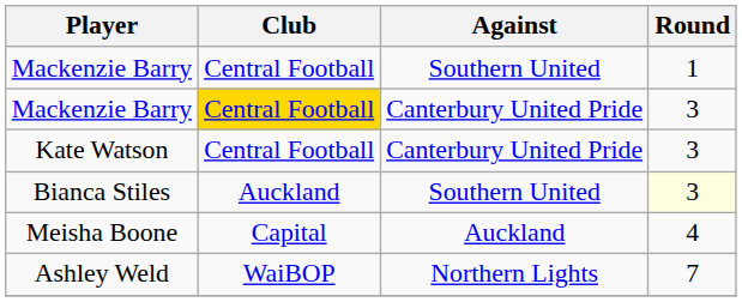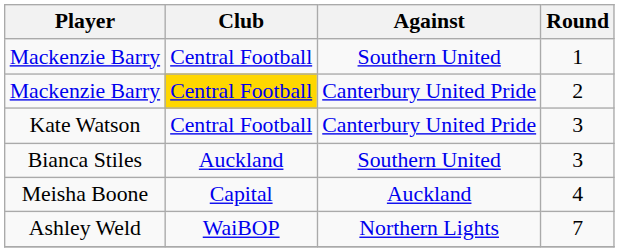 <table class="wikitable" style="text-align:center;">
 <tr>
 <th>Player</th>
 <th>Club</th>
 <th>Against</th>
 <th>Round</th>
 </tr>
 <tr>
 <td><a href='#'>Mackenzie Barry</a></td>
 <td><a href='#'>Central Football</a></td>
 <td><a href='#'>Southern United</a></td>
 <td>1</td>
 </tr>
 <tr>
 <td><a href='#'>Mackenzie Barry</a></td>
 <td style="background: gold;"><a href='#'>Central Football</a></td>
 <td><a href='#'>Canterbury United Pride</a></td>
-<td>3</td>
+<td>2</td>
 </tr>
 <tr>
 <td>Kate Watson</td>
 <td><a href='#'>Central Football</a></td>
 <td><a href='#'>Canterbury United Pride</a></td>
 <td>3</td>
 </tr>
 <tr>
 <td>Bianca Stiles</td>
 <td><a href='#'>Auckland</a></td>
 <td><a href='#'>Southern United</a></td>
-<td style="background: lightyellow;">3</td>
+<td>3</td>
 </tr>
 <tr>
 <td>Meisha Boone</td>
 <td><a href='#'>Capital</a></td>
 <td><a href='#'>Auckland</a></td>
 <td>4</td>
 </tr>
 <tr>
 <td>Ashley Weld</td>
 <td><a href='#'>WaiBOP</a></td>
 <td><a href='#'>Northern Lights</a></td>
 <td>7</td>
 </tr>
 <tr>
 </tr>
 </table>
